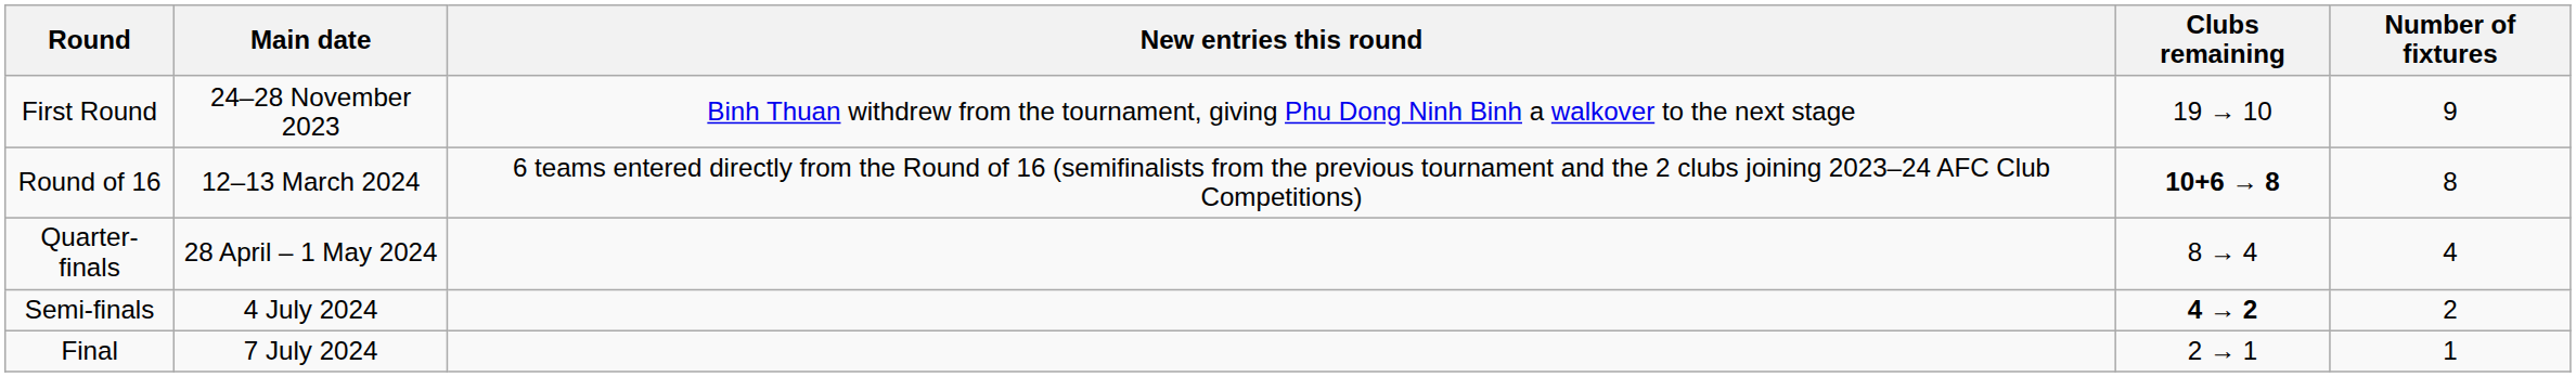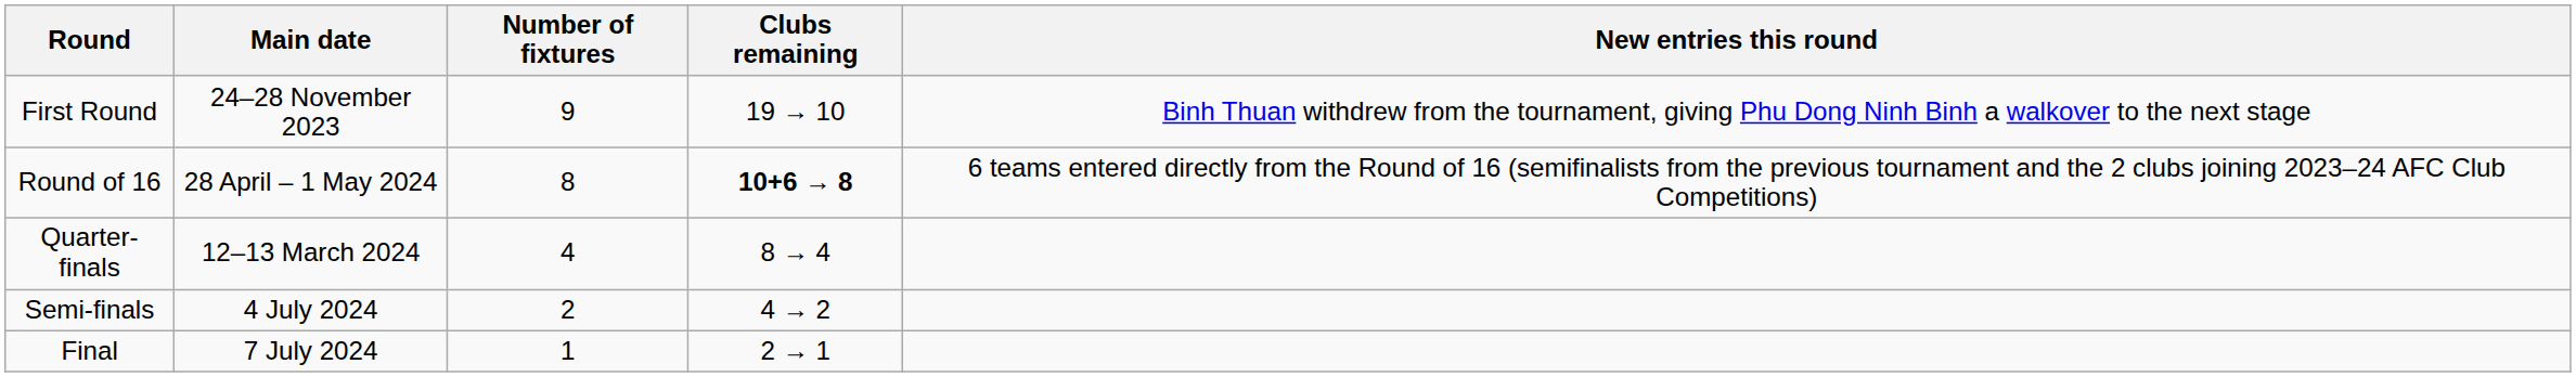 <table class="wikitable">
 <tr>
 <th>Round</th>
 <th>Main date</th>
+<th>Number of fixtures</th>
+<th>Clubs remaining</th>
 <th>New entries this round</th>
-<th>Clubs remaining</th>
-<th>Number of fixtures</th>
 </tr>
 <tr align=center>
 <td>First Round</td>
 <td>24–28 November 2023</td>
+<td>9</td>
+<td>19 → 10</td>
 <td><a href='#'>Binh Thuan</a> withdrew from the tournament, giving <a href='#'>Phu Dong Ninh Binh</a> a <a href='#'>walkover</a> to the next stage</td>
-<td>19 → 10</td>
-<td>9</td>
 </tr>
 <tr align=center>
 <td>Round of 16</td>
-<td>12–13 March 2024</td>
+<td>28 April – 1 May 2024</td>
+<td>8</td>
+<td><strong>10+6 → 8</strong></td>
 <td>6 teams entered directly from the Round of 16 (semifinalists from the previous tournament and the 2 clubs joining 2023–24 AFC Club Competitions)</td>
-<td><strong>10+6 → 8</strong></td>
-<td>8</td>
 </tr>
 <tr align=center>
 <td>Quarter-finals</td>
-<td>28 April – 1 May 2024</td>
+<td>12–13 March 2024</td>
+<td>4</td>
+<td>8 → 4</td>
 <td></td>
-<td>8 → 4</td>
-<td>4</td>
 </tr>
 <tr align=center>
 <td>Semi-finals</td>
 <td>4 July 2024</td>
+<td>2</td>
+<td>4 → 2</td>
 <td></td>
-<td><strong>4 → 2</strong></td>
-<td>2</td>
 </tr>
 <tr align=center>
 <td>Final</td>
 <td>7 July 2024</td>
+<td>1</td>
+<td>2 → 1</td>
 <td></td>
-<td>2 → 1</td>
-<td>1</td>
 </tr>
 </table>
